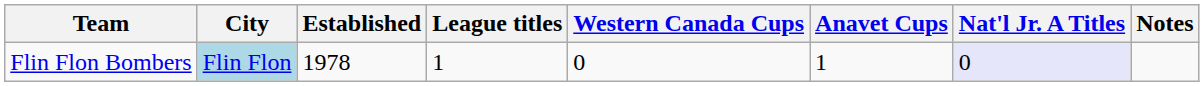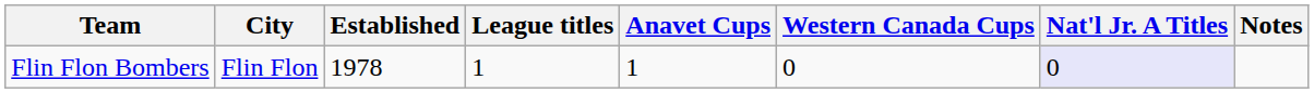 <table class="wikitable">
 <tr>
 <th>Team</th>
 <th>City</th>
 <th>Established</th>
 <th>League titles</th>
+<th><a href='#'>Anavet Cups</a></th>
 <th><a href='#'>Western Canada Cups</a></th>
-<th><a href='#'>Anavet Cups</a></th>
 <th><a href='#'>Nat'l Jr. A Titles</a></th>
 <th>Notes</th>
 </tr>
 <tr>
 <td><a href='#'>Flin Flon Bombers</a></td>
-<td style="background: lightblue;"><a href='#'>Flin Flon</a></td>
+<td><a href='#'>Flin Flon</a></td>
 <td>1978</td>
 <td>1</td>
+<td>1</td>
 <td>0</td>
-<td>1</td>
 <td style="background: lavender;">0</td>
 <td></td>
 </tr>
 </table>
